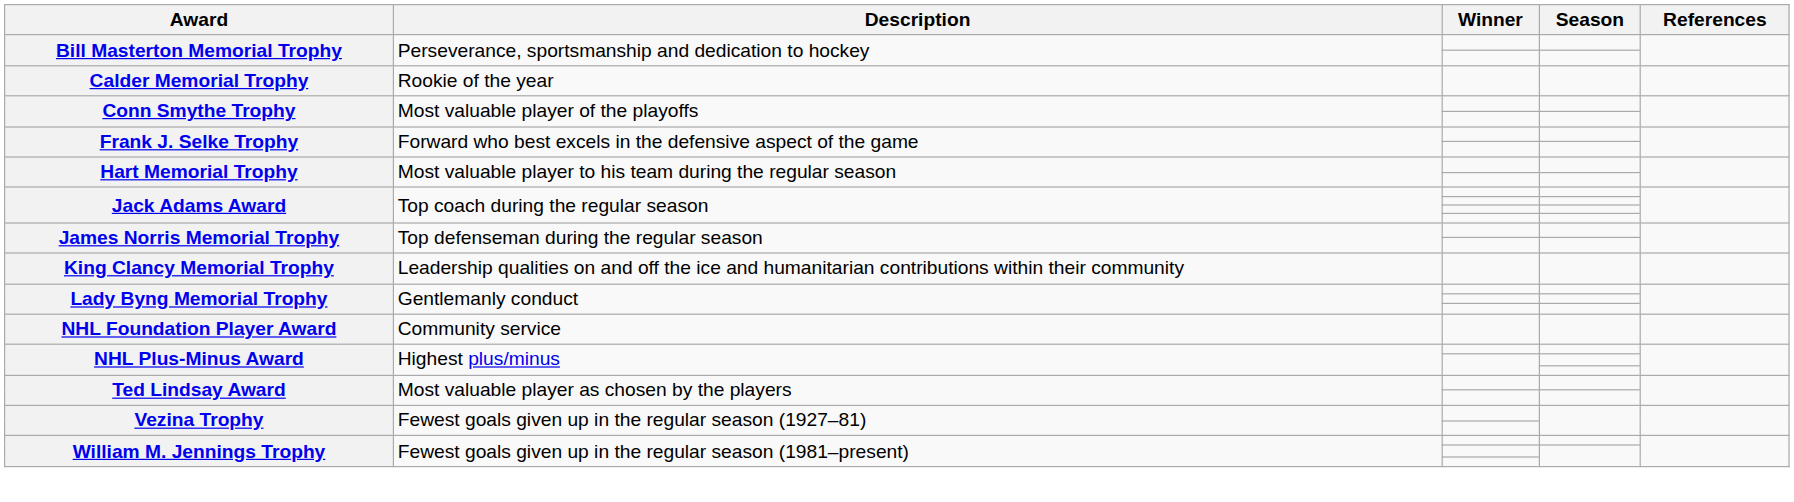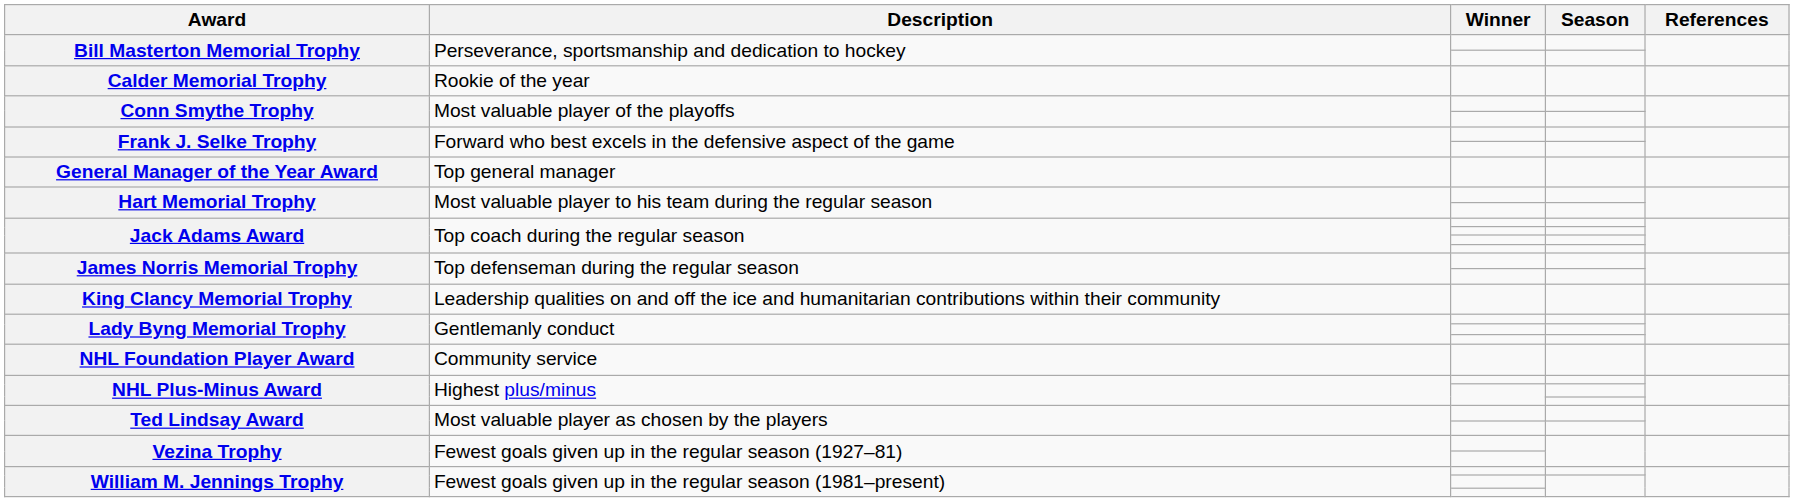 <table class="wikitable sortable" width="75%">
 <tr>
 <th scope="col">Award</th>
 <th scope="col" class="unsortable">Description</th>
 <th scope="col">Winner</th>
 <th scope="col">Season</th>
 <th scope="col" class="unsortable">References</th>
 </tr>
 <tr>
 <th scope="row" rowspan="2"><a href='#'>Bill Masterton Memorial Trophy</a></th>
 <td rowspan="2">Perseverance, sportsmanship and dedication to hockey</td>
 <td></td>
 <td></td>
 <td rowspan="2"></td>
 </tr>
 <tr>
 <td></td>
 <td></td>
 </tr>
 <tr>
 <th scope="row"><a href='#'>Calder Memorial Trophy</a></th>
 <td>Rookie of the year</td>
 <td></td>
 <td></td>
 <td></td>
 </tr>
 <tr>
 <th scope="row" rowspan="2"><a href='#'>Conn Smythe Trophy</a></th>
 <td rowspan="2">Most valuable player of the playoffs</td>
 <td></td>
 <td></td>
 <td rowspan="2"></td>
 </tr>
 <tr>
 <td></td>
 <td></td>
 </tr>
 <tr>
 <th scope="row" rowspan="2"><a href='#'>Frank J. Selke Trophy</a></th>
 <td rowspan="2">Forward who best excels in the defensive aspect of the game</td>
 <td></td>
 <td></td>
 <td rowspan="2"></td>
 </tr>
 <tr>
+<td></td>
+<td></td>
+</tr>
+<tr>
+<th scope="row"><a href='#'>General Manager of the Year Award</a></th>
+<td>Top general manager</td>
+<td></td>
 <td></td>
 <td></td>
 </tr>
 <tr>
 <th scope="row" rowspan="2"><a href='#'>Hart Memorial Trophy</a></th>
 <td rowspan="2">Most valuable player to his team during the regular season</td>
 <td></td>
 <td></td>
 <td rowspan="2"></td>
 </tr>
 <tr>
 <td></td>
 <td></td>
 </tr>
 <tr>
 <th scope="row" rowspan="4"><a href='#'>Jack Adams Award</a></th>
 <td rowspan="4">Top coach during the regular season</td>
 <td></td>
 <td></td>
 <td rowspan="4"></td>
 </tr>
 <tr>
 <td></td>
 <td></td>
 </tr>
 <tr>
 <td></td>
 <td></td>
 </tr>
 <tr>
 <td></td>
 <td></td>
 </tr>
 <tr>
 <th scope="row" rowspan="2"><a href='#'>James Norris Memorial Trophy</a></th>
 <td rowspan="2">Top defenseman during the regular season</td>
 <td></td>
 <td></td>
 <td rowspan="2"></td>
 </tr>
 <tr>
 <td></td>
 <td></td>
 </tr>
 <tr>
 <th scope="row"><a href='#'>King Clancy Memorial Trophy</a></th>
 <td>Leadership qualities on and off the ice and humanitarian contributions within their community</td>
 <td></td>
 <td></td>
 <td></td>
 </tr>
 <tr>
 <th scope="row" rowspan="3"><a href='#'>Lady Byng Memorial Trophy</a></th>
 <td rowspan="3">Gentlemanly conduct</td>
 <td></td>
 <td></td>
 <td rowspan="3"></td>
 </tr>
 <tr>
 <td></td>
 <td></td>
 </tr>
 <tr>
 <td></td>
 <td></td>
 </tr>
 <tr>
 <th scope="row"><a href='#'>NHL Foundation Player Award</a></th>
 <td>Community service</td>
 <td></td>
 <td></td>
 <td></td>
 </tr>
 <tr>
 <th scope="row" rowspan="3"><a href='#'>NHL Plus-Minus Award</a></th>
 <td rowspan="3">Highest <a href='#'>plus/minus</a></td>
 <td></td>
 <td></td>
 <td rowspan="3"></td>
 </tr>
 <tr>
 <td rowspan="2"></td>
 <td></td>
 </tr>
 <tr>
 <td></td>
 </tr>
 <tr>
 <th scope="row" rowspan="2"><a href='#'>Ted Lindsay Award</a></th>
 <td rowspan="2">Most valuable player as chosen by the players</td>
 <td></td>
 <td></td>
 <td rowspan="2"></td>
 </tr>
 <tr>
 <td></td>
 <td></td>
 </tr>
 <tr>
 <th scope="row" rowspan="2"><a href='#'>Vezina Trophy</a></th>
 <td rowspan="2">Fewest goals given up in the regular season (1927–81)</td>
 <td></td>
 <td rowspan="2"></td>
 <td rowspan="2"></td>
 </tr>
 <tr>
 <td></td>
 </tr>
 <tr>
 <th scope="row" rowspan="3"><a href='#'>William M. Jennings Trophy</a></th>
 <td rowspan="3">Fewest goals given up in the regular season (1981–present)</td>
 <td></td>
 <td></td>
 <td rowspan="3"></td>
 </tr>
 <tr>
 <td></td>
 <td rowspan="2"></td>
 </tr>
 <tr>
 <td></td>
 </tr>
 </table>
